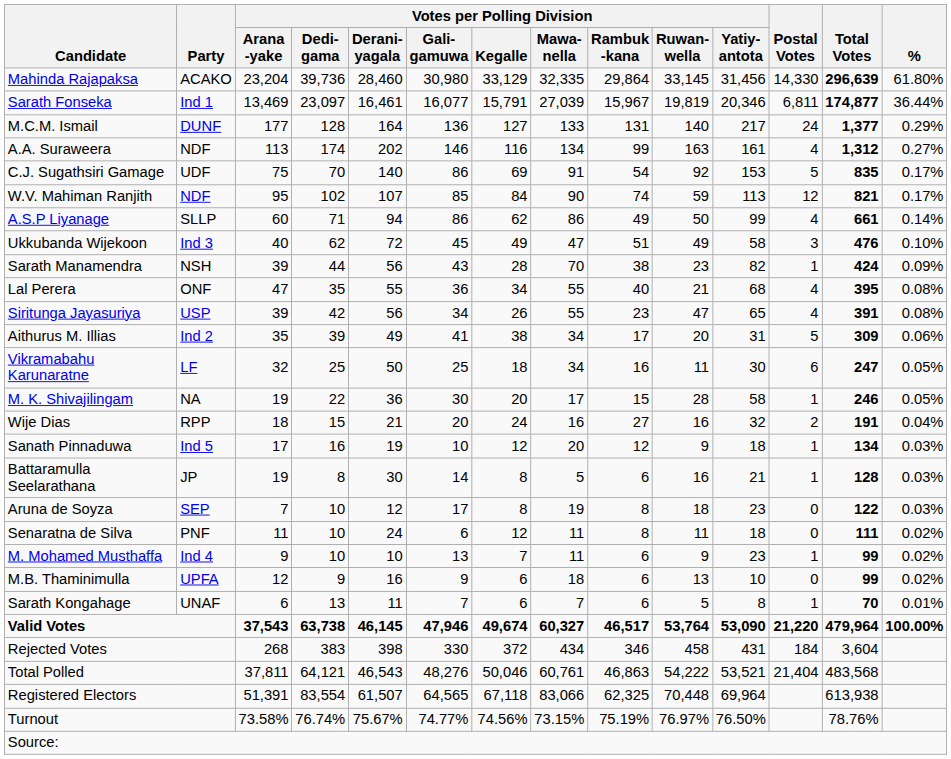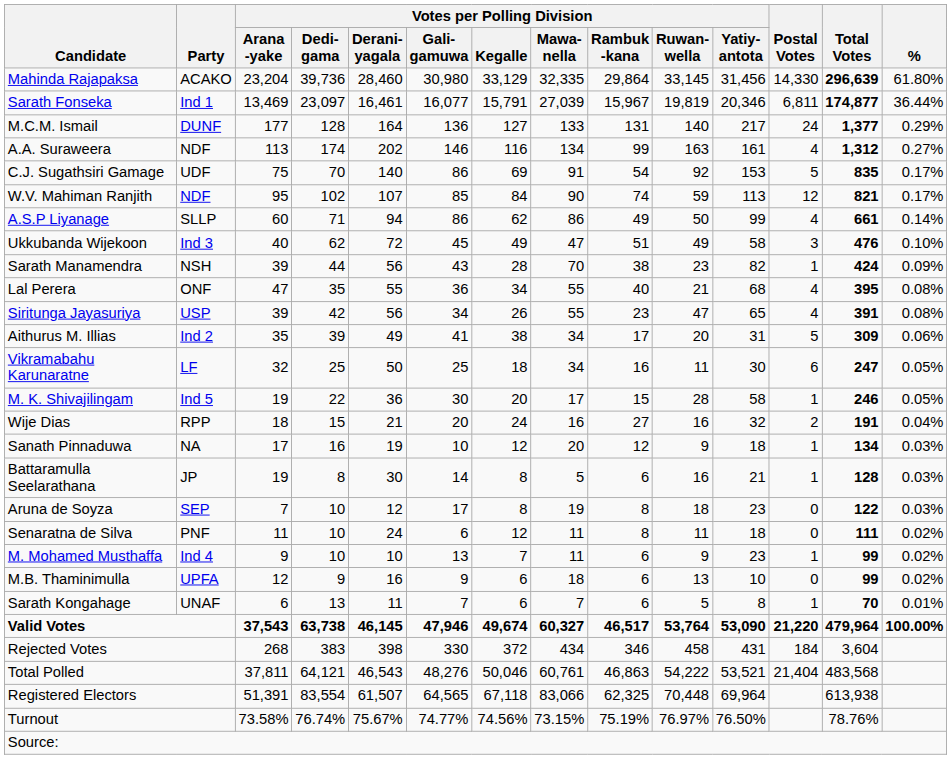 <table class="wikitable" border="1" style="text-align:right;">
 <tr>
 <th align=left valign=bottom rowspan=2 width="180">Candidate</th>
 <th align=left valign=bottom rowspan=2 width="40">Party</th>
 <th colspan=9>Votes per Polling Division</th>
 <th align=center valign=bottom rowspan=2 width="50">Postal<br>Votes</th>
 <th align=center valign=bottom rowspan=2 width="50">Total Votes</th>
 <th align=center valign=bottom rowspan=2 width="50">%</th>
 </tr>
 <tr>
 <th align=center valign=bottom width="50">Arana<br>-yake</th>
 <th align=center valign=bottom width="50">Dedi-<br>gama</th>
 <th align=center valign=bottom width="50">Derani-<br>yagala</th>
 <th align=center valign=bottom width="50">Gali-<br>gamuwa</th>
 <th align=center valign=bottom width="50">Kegalle</th>
 <th align=center valign=bottom width="50">Mawa-<br>nella</th>
 <th align=center valign=bottom width="50">Rambuk<br>-kana</th>
 <th align=center valign=bottom width="50">Ruwan-<br>wella</th>
 <th align=center valign=bottom width="50">Yatiy-<br>antota</th>
 </tr>
 <tr>
 <td align=left><a href='#'>Mahinda Rajapaksa</a></td>
 <td align=left>ACAKO</td>
 <td>23,204</td>
 <td>39,736</td>
 <td>28,460</td>
 <td>30,980</td>
 <td>33,129</td>
 <td>32,335</td>
 <td>29,864</td>
 <td>33,145</td>
 <td>31,456</td>
 <td>14,330</td>
 <td><strong>296,639</strong></td>
 <td>61.80%</td>
 </tr>
 <tr>
 <td align=left><a href='#'>Sarath Fonseka</a></td>
 <td align=left><a href='#'>Ind 1</a></td>
 <td>13,469</td>
 <td>23,097</td>
 <td>16,461</td>
 <td>16,077</td>
 <td>15,791</td>
 <td>27,039</td>
 <td>15,967</td>
 <td>19,819</td>
 <td>20,346</td>
 <td>6,811</td>
 <td><strong>174,877</strong></td>
 <td>36.44%</td>
 </tr>
 <tr>
 <td align=left>M.C.M. Ismail</td>
 <td align=left><a href='#'>DUNF</a></td>
 <td>177</td>
 <td>128</td>
 <td>164</td>
 <td>136</td>
 <td>127</td>
 <td>133</td>
 <td>131</td>
 <td>140</td>
 <td>217</td>
 <td>24</td>
 <td><strong>1,377</strong></td>
 <td>0.29%</td>
 </tr>
 <tr>
 <td align=left>A.A. Suraweera</td>
 <td align=left>NDF</td>
 <td>113</td>
 <td>174</td>
 <td>202</td>
 <td>146</td>
 <td>116</td>
 <td>134</td>
 <td>99</td>
 <td>163</td>
 <td>161</td>
 <td>4</td>
 <td><strong>1,312</strong></td>
 <td>0.27%</td>
 </tr>
 <tr>
 <td align=left>C.J. Sugathsiri Gamage</td>
 <td align=left>UDF</td>
 <td>75</td>
 <td>70</td>
 <td>140</td>
 <td>86</td>
 <td>69</td>
 <td>91</td>
 <td>54</td>
 <td>92</td>
 <td>153</td>
 <td>5</td>
 <td><strong>835</strong></td>
 <td>0.17%</td>
 </tr>
 <tr>
 <td align=left>W.V. Mahiman Ranjith</td>
 <td align=left><a href='#'>NDF</a></td>
 <td>95</td>
 <td>102</td>
 <td>107</td>
 <td>85</td>
 <td>84</td>
 <td>90</td>
 <td>74</td>
 <td>59</td>
 <td>113</td>
 <td>12</td>
 <td><strong>821</strong></td>
 <td>0.17%</td>
 </tr>
 <tr>
 <td align=left><a href='#'>A.S.P Liyanage</a></td>
 <td align=left>SLLP</td>
 <td>60</td>
 <td>71</td>
 <td>94</td>
 <td>86</td>
 <td>62</td>
 <td>86</td>
 <td>49</td>
 <td>50</td>
 <td>99</td>
 <td>4</td>
 <td><strong>661</strong></td>
 <td>0.14%</td>
 </tr>
 <tr>
 <td align=left>Ukkubanda Wijekoon</td>
 <td align=left><a href='#'>Ind 3</a></td>
 <td>40</td>
 <td>62</td>
 <td>72</td>
 <td>45</td>
 <td>49</td>
 <td>47</td>
 <td>51</td>
 <td>49</td>
 <td>58</td>
 <td>3</td>
 <td><strong>476</strong></td>
 <td>0.10%</td>
 </tr>
 <tr>
 <td align=left>Sarath Manamendra</td>
 <td align=left>NSH</td>
 <td>39</td>
 <td>44</td>
 <td>56</td>
 <td>43</td>
 <td>28</td>
 <td>70</td>
 <td>38</td>
 <td>23</td>
 <td>82</td>
 <td>1</td>
 <td><strong>424</strong></td>
 <td>0.09%</td>
 </tr>
 <tr>
 <td align=left>Lal Perera</td>
 <td align=left>ONF</td>
 <td>47</td>
 <td>35</td>
 <td>55</td>
 <td>36</td>
 <td>34</td>
 <td>55</td>
 <td>40</td>
 <td>21</td>
 <td>68</td>
 <td>4</td>
 <td><strong>395</strong></td>
 <td>0.08%</td>
 </tr>
 <tr>
 <td align=left><a href='#'>Siritunga Jayasuriya</a></td>
 <td align=left><a href='#'>USP</a></td>
 <td>39</td>
 <td>42</td>
 <td>56</td>
 <td>34</td>
 <td>26</td>
 <td>55</td>
 <td>23</td>
 <td>47</td>
 <td>65</td>
 <td>4</td>
 <td><strong>391</strong></td>
 <td>0.08%</td>
 </tr>
 <tr>
 <td align=left>Aithurus M. Illias</td>
 <td align=left><a href='#'>Ind 2</a></td>
 <td>35</td>
 <td>39</td>
 <td>49</td>
 <td>41</td>
 <td>38</td>
 <td>34</td>
 <td>17</td>
 <td>20</td>
 <td>31</td>
 <td>5</td>
 <td><strong>309</strong></td>
 <td>0.06%</td>
 </tr>
 <tr>
 <td align=left><a href='#'>Vikramabahu Karunaratne</a></td>
 <td align=left><a href='#'>LF</a></td>
 <td>32</td>
 <td>25</td>
 <td>50</td>
 <td>25</td>
 <td>18</td>
 <td>34</td>
 <td>16</td>
 <td>11</td>
 <td>30</td>
 <td>6</td>
 <td><strong>247</strong></td>
 <td>0.05%</td>
 </tr>
 <tr>
 <td align=left><a href='#'>M. K. Shivajilingam</a></td>
-<td align=left>NA</td>
+<td align=left><a href='#'>Ind 5</a></td>
 <td>19</td>
 <td>22</td>
 <td>36</td>
 <td>30</td>
 <td>20</td>
 <td>17</td>
 <td>15</td>
 <td>28</td>
 <td>58</td>
 <td>1</td>
 <td><strong>246</strong></td>
 <td>0.05%</td>
 </tr>
 <tr>
 <td align=left>Wije Dias</td>
 <td align=left>RPP</td>
 <td>18</td>
 <td>15</td>
 <td>21</td>
 <td>20</td>
 <td>24</td>
 <td>16</td>
 <td>27</td>
 <td>16</td>
 <td>32</td>
 <td>2</td>
 <td><strong>191</strong></td>
 <td>0.04%</td>
 </tr>
 <tr>
 <td align=left>Sanath Pinnaduwa</td>
-<td align=left><a href='#'>Ind 5</a></td>
+<td align=left>NA</td>
 <td>17</td>
 <td>16</td>
 <td>19</td>
 <td>10</td>
 <td>12</td>
 <td>20</td>
 <td>12</td>
 <td>9</td>
 <td>18</td>
 <td>1</td>
 <td><strong>134</strong></td>
 <td>0.03%</td>
 </tr>
 <tr>
 <td align=left>Battaramulla Seelarathana</td>
 <td align=left>JP</td>
 <td>19</td>
 <td>8</td>
 <td>30</td>
 <td>14</td>
 <td>8</td>
 <td>5</td>
 <td>6</td>
 <td>16</td>
 <td>21</td>
 <td>1</td>
 <td><strong>128</strong></td>
 <td>0.03%</td>
 </tr>
 <tr>
 <td align=left>Aruna de Soyza</td>
 <td align=left><a href='#'>SEP</a></td>
 <td>7</td>
 <td>10</td>
 <td>12</td>
 <td>17</td>
 <td>8</td>
 <td>19</td>
 <td>8</td>
 <td>18</td>
 <td>23</td>
 <td>0</td>
 <td><strong>122</strong></td>
 <td>0.03%</td>
 </tr>
 <tr>
 <td align=left>Senaratna de Silva</td>
 <td align=left>PNF</td>
 <td>11</td>
 <td>10</td>
 <td>24</td>
 <td>6</td>
 <td>12</td>
 <td>11</td>
 <td>8</td>
 <td>11</td>
 <td>18</td>
 <td>0</td>
 <td><strong>111</strong></td>
 <td>0.02%</td>
 </tr>
 <tr>
 <td align=left><a href='#'>M. Mohamed Musthaffa</a></td>
 <td align=left><a href='#'>Ind 4</a></td>
 <td>9</td>
 <td>10</td>
 <td>10</td>
 <td>13</td>
 <td>7</td>
 <td>11</td>
 <td>6</td>
 <td>9</td>
 <td>23</td>
 <td>1</td>
 <td><strong>99</strong></td>
 <td>0.02%</td>
 </tr>
 <tr>
 <td align=left>M.B. Thaminimulla</td>
 <td align=left><a href='#'>UPFA</a></td>
 <td>12</td>
 <td>9</td>
 <td>16</td>
 <td>9</td>
 <td>6</td>
 <td>18</td>
 <td>6</td>
 <td>13</td>
 <td>10</td>
 <td>0</td>
 <td><strong>99</strong></td>
 <td>0.02%</td>
 </tr>
 <tr>
 <td align=left>Sarath Kongahage</td>
 <td align=left>UNAF</td>
 <td>6</td>
 <td>13</td>
 <td>11</td>
 <td>7</td>
 <td>6</td>
 <td>7</td>
 <td>6</td>
 <td>5</td>
 <td>8</td>
 <td>1</td>
 <td><strong>70</strong></td>
 <td>0.01%</td>
 </tr>
 <tr>
 <td align=left colspan=2><strong>Valid Votes</strong></td>
 <td><strong>37,543</strong></td>
 <td><strong>63,738</strong></td>
 <td><strong>46,145</strong></td>
 <td><strong>47,946</strong></td>
 <td><strong>49,674</strong></td>
 <td><strong>60,327</strong></td>
 <td><strong>46,517</strong></td>
 <td><strong>53,764</strong></td>
 <td><strong>53,090</strong></td>
 <td><strong>21,220</strong></td>
 <td><strong>479,964</strong></td>
 <td><strong>100.00%</strong></td>
 </tr>
 <tr>
 <td align=left colspan=2>Rejected Votes</td>
 <td>268</td>
 <td>383</td>
 <td>398</td>
 <td>330</td>
 <td>372</td>
 <td>434</td>
 <td>346</td>
 <td>458</td>
 <td>431</td>
 <td>184</td>
 <td>3,604</td>
 <td></td>
 </tr>
 <tr>
 <td align=left colspan=2>Total Polled</td>
 <td>37,811</td>
 <td>64,121</td>
 <td>46,543</td>
 <td>48,276</td>
 <td>50,046</td>
 <td>60,761</td>
 <td>46,863</td>
 <td>54,222</td>
 <td>53,521</td>
 <td>21,404</td>
 <td>483,568</td>
 <td></td>
 </tr>
 <tr>
 <td align=left colspan=2>Registered Electors</td>
 <td>51,391</td>
 <td>83,554</td>
 <td>61,507</td>
 <td>64,565</td>
 <td>67,118</td>
 <td>83,066</td>
 <td>62,325</td>
 <td>70,448</td>
 <td>69,964</td>
 <td></td>
 <td>613,938</td>
 <td></td>
 </tr>
 <tr>
 <td align=left colspan=2>Turnout</td>
 <td>73.58%</td>
 <td>76.74%</td>
 <td>75.67%</td>
 <td>74.77%</td>
 <td>74.56%</td>
 <td>73.15%</td>
 <td>75.19%</td>
 <td>76.97%</td>
 <td>76.50%</td>
 <td></td>
 <td>78.76%</td>
 <td></td>
 </tr>
 <tr>
 <td align=left colspan=14>Source:</td>
 </tr>
 </table>
